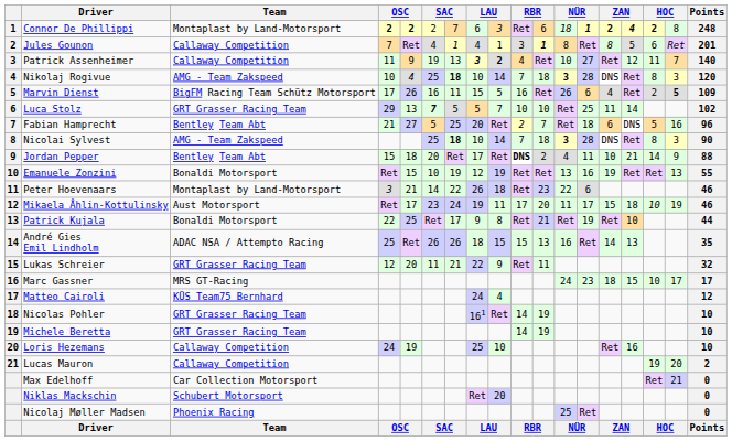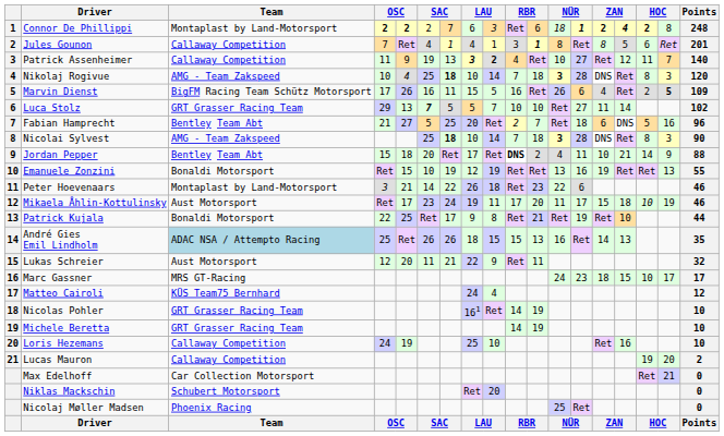 <table class="wikitable" style="font-size: 85%; text-align:center;">
 <tr>
 <th></th>
 <th>Driver</th>
 <th>Team</th>
 <th colspan=2><a href='#'>OSC</a><br></th>
 <th colspan=2><a href='#'>SAC</a><br></th>
 <th colspan=2><a href='#'>LAU</a><br></th>
 <th colspan=2><a href='#'>RBR</a><br></th>
 <th colspan=2><a href='#'>NÜR</a><br></th>
 <th colspan=2><a href='#'>ZAN</a><br></th>
 <th colspan=2><a href='#'>HOC</a><br></th>
 <th>Points</th>
 </tr>
 <tr>
 <th>1</th>
 <td align=left> <a href='#'>Connor De Phillippi</a></td>
 <td align=left> Montaplast by Land-Motorsport</td>
 <td style="background:#FFFFBF;"><strong>2</strong></td>
 <td style="background:#FFFFBF;"><strong>2</strong></td>
 <td style="background:#FFFFBF;">2</td>
 <td style="background:#FFDF9F;">7</td>
 <td style="background:#DFFFDF;">6</td>
 <td style="background:#FFDF9F;"><em>3</em></td>
 <td style="background:#EFCFFF;">Ret</td>
 <td style="background:#FFDF9F;">6</td>
 <td style="background:#DFFFDF;"><em>18</em></td>
 <td style="background:#FFFFBF;"><strong><em>1</em></strong></td>
 <td style="background:#FFFFBF;"><strong>2</strong></td>
 <td style="background:#FFFFBF;"><strong><em>4</em></strong></td>
 <td style="background:#FFFFBF;"><strong>2</strong></td>
 <td style="background:#DFFFDF;">8</td>
 <th>248</th>
 </tr>
 <tr>
 <th>2</th>
 <td align=left> <a href='#'>Jules Gounon</a></td>
 <td align=left> <a href='#'>Callaway Competition</a></td>
 <td style="background:#FFDF9F;">7</td>
 <td style="background:#EFCFFF;">Ret</td>
 <td style="background:#DFDFDF;">4</td>
 <td style="background:#FFFFBF;"><em>1</em></td>
 <td style="background:#DFDFDF;">4</td>
 <td style="background:#FFFFBF;">1</td>
 <td style="background:#DFDFDF;">3</td>
 <td style="background:#FFFFBF;"><strong><em>1</em></strong></td>
 <td style="background:#FFDF9F;">8</td>
 <td style="background:#EFCFFF;">Ret</td>
 <td style="background:#DFFFDF;"><em>8</em></td>
 <td style="background:#DFDFDF;">5</td>
 <td style="background:#DFFFDF;">6</td>
 <td style="background:#EFCFFF;"><em>Ret</em></td>
 <th>201</th>
 </tr>
 <tr>
 <th>3</th>
 <td align=left> Patrick Assenheimer</td>
 <td align=left> <a href='#'>Callaway Competition</a></td>
 <td style="background:#DFFFDF;">11</td>
 <td style="background:#FFDF9F;">9</td>
 <td style="background:#DFFFDF;">19</td>
 <td style="background:#DFFFDF;">13</td>
 <td style="background:#FFFFBF;"><strong><em>3</em></strong></td>
 <td style="background:#DFDFDF;"><strong>2</strong></td>
 <td style="background:#FFDF9F;">4</td>
 <td style="background:#EFCFFF;">Ret</td>
 <td style="background:#DFFFDF;">10</td>
 <td style="background:#CFCFFF;">27</td>
 <td style="background:#EFCFFF;">Ret</td>
 <td style="background:#DFFFDF;">12</td>
 <td style="background:#DFFFDF;">11</td>
 <td style="background:#FFDF9F;">7</td>
 <th>140</th>
 </tr>
 <tr>
 <th>4</th>
 <td align=left> Nikolaj Rogivue</td>
 <td align=left> <a href='#'>AMG - Team Zakspeed</a></td>
 <td style="background:#DFFFDF;">10</td>
 <td style="background:#DFDFDF;"><em>4</em></td>
 <td style="background:#CFCFFF;">25</td>
 <td style="background:#DFFFDF;"><strong>18</strong></td>
 <td style="background:#DFFFDF;">10</td>
 <td style="background:#CFCFFF;">14</td>
 <td style="background:#DFFFDF;">7</td>
 <td style="background:#DFFFDF;">18</td>
 <td style="background:#FFFFBF;"><strong>3</strong></td>
 <td style="background:#CFCFFF;">28</td>
 <td style="background:#FFFFFF;">DNS</td>
 <td style="background:#EFCFFF;">Ret</td>
 <td style="background:#DFFFDF;">8</td>
 <td style="background:#FFFFBF;">3</td>
 <th>120</th>
 </tr>
 <tr>
 <th>5</th>
 <td align=left> <a href='#'>Marvin Dienst</a></td>
 <td align=left> <a href='#'>BigFM</a> Racing Team Schütz Motorsport</td>
 <td style="background:#DFFFDF;">17</td>
 <td style="background:#CFCFFF;">26</td>
 <td style="background:#DFFFDF;">16</td>
 <td style="background:#DFFFDF;">11</td>
 <td style="background:#DFFFDF;">15</td>
 <td style="background:#DFFFDF;">5</td>
 <td style="background:#DFFFDF;">16</td>
 <td style="background:#EFCFFF;">Ret</td>
 <td style="background:#CFCFFF;">26</td>
 <td style="background:#FFDF9F;">6</td>
 <td style="background:#DFDFDF;">4</td>
 <td style="background:#EFCFFF;">Ret</td>
 <td style="background:#DFDFDF;">2</td>
 <td style="background:#DFDFDF;"><strong>5</strong></td>
 <th>109</th>
 </tr>
 <tr>
 <th>6</th>
 <td align=left> <a href='#'>Luca Stolz</a></td>
 <td align=left> <a href='#'>GRT Grasser Racing Team</a></td>
 <td style="background:#CFCFFF;">29</td>
 <td style="background:#DFFFDF;">13</td>
 <td style="background:#DFFFDF;"><strong><em>7</em></strong></td>
 <td style="background:#DFDFDF;">5</td>
 <td style="background:#FFDF9F;">5</td>
 <td style="background:#DFFFDF;">7</td>
 <td style="background:#DFFFDF;">10</td>
 <td style="background:#DFFFDF;">10</td>
 <td style="background:#EFCFFF;">Ret</td>
-<td style="background:#DFFFDF;">25</td>
+<td style="background:#DFFFDF;">27</td>
 <td style="background:#DFFFDF;">11</td>
 <td style="background:#DFFFDF;">14</td>
 <td></td>
 <td></td>
 <th>102</th>
 </tr>
 <tr>
 <th>7</th>
 <td align=left> Fabian Hamprecht</td>
 <td align=left> <a href='#'>Bentley</a> <a href='#'>Team Abt</a></td>
 <td style="background:#DFFFDF;">21</td>
 <td style="background:#CFCFFF;">27</td>
 <td style="background:#FFDF9F;">5</td>
 <td style="background:#CFCFFF;">25</td>
 <td style="background:#CFCFFF;">20</td>
 <td style="background:#EFCFFF;">Ret</td>
 <td style="background:#FFFFBF;"><em>2</em></td>
 <td style="background:#DFFFDF;">7</td>
 <td style="background:#EFCFFF;">Ret</td>
 <td style="background:#DFFFDF;">18</td>
 <td style="background:#FFDF9F;">6</td>
 <td style="background:#FFFFFF;">DNS</td>
 <td style="background:#FFDF9F;">5</td>
 <td style="background:#DFFFDF;">16</td>
 <th>96</th>
 </tr>
 <tr>
 <th>8</th>
 <td align=left> Nicolai Sylvest</td>
 <td align=left> <a href='#'>AMG - Team Zakspeed</a></td>
 <td></td>
 <td></td>
 <td style="background:#CFCFFF;">25</td>
 <td style="background:#DFFFDF;"><strong>18</strong></td>
 <td style="background:#DFFFDF;">10</td>
 <td style="background:#CFCFFF;">14</td>
 <td style="background:#DFFFDF;">7</td>
 <td style="background:#DFFFDF;">18</td>
 <td style="background:#FFFFBF;"><strong>3</strong></td>
 <td style="background:#CFCFFF;">28</td>
 <td style="background:#FFFFFF;">DNS</td>
 <td style="background:#EFCFFF;">Ret</td>
 <td style="background:#DFFFDF;">8</td>
 <td style="background:#FFFFBF;">3</td>
 <th>90</th>
 </tr>
 <tr>
 <th>9</th>
 <td align=left> <a href='#'>Jordan Pepper</a></td>
 <td align=left> <a href='#'>Bentley</a> <a href='#'>Team Abt</a></td>
 <td style="background:#DFFFDF;">15</td>
 <td style="background:#DFFFDF;">18</td>
 <td style="background:#DFFFDF;">20</td>
 <td style="background:#EFCFFF;">Ret</td>
 <td style="background:#DFFFDF;">17</td>
 <td style="background:#EFCFFF;">Ret</td>
 <td style="background:#FFFFFF;"><strong>DNS</strong></td>
 <td style="background:#DFDFDF;">2</td>
 <td style="background:#DFDFDF;">4</td>
 <td style="background:#DFFFDF;">11</td>
 <td style="background:#DFFFDF;">10</td>
 <td style="background:#DFFFDF;">21</td>
 <td style="background:#DFFFDF;">14</td>
 <td style="background:#DFFFDF;">9</td>
 <th>88</th>
 </tr>
 <tr>
 <th>10</th>
 <td align=left> <a href='#'>Emanuele Zonzini</a></td>
 <td align=left> Bonaldi Motorsport</td>
 <td style="background:#EFCFFF;">Ret</td>
 <td style="background:#DFFFDF;">15</td>
 <td style="background:#DFFFDF;">10</td>
 <td style="background:#DFFFDF;">19</td>
 <td style="background:#DFFFDF;">12</td>
 <td style="background:#CFCFFF;">19</td>
 <td style="background:#EFCFFF;">Ret</td>
 <td style="background:#EFCFFF;">Ret</td>
 <td style="background:#DFFFDF;">13</td>
 <td style="background:#DFFFDF;">16</td>
 <td style="background:#DFFFDF;">19</td>
 <td style="background:#EFCFFF;">Ret</td>
 <td style="background:#EFCFFF;">Ret</td>
 <td style="background:#DFFFDF;">13</td>
 <th>55</th>
 </tr>
 <tr>
 <th>11</th>
 <td align=left> Peter Hoevenaars</td>
 <td align=left> Montaplast by Land-Motorsport</td>
 <td style="background:#DFDFDF;"><em>3</em></td>
 <td style="background:#DFFFDF;">21</td>
 <td style="background:#DFFFDF;">14</td>
 <td style="background:#DFFFDF;">22</td>
 <td style="background:#CFCFFF;">26</td>
 <td style="background:#CFCFFF;">18</td>
 <td style="background:#EFCFFF;">Ret</td>
 <td style="background:#CFCFFF;">23</td>
 <td style="background:#DFFFDF;">22</td>
 <td style="background:#DFDFDF;">6</td>
 <td></td>
 <td></td>
 <td></td>
 <td></td>
 <th>46</th>
 </tr>
 <tr>
 <th>12</th>
 <td align=left> <a href='#'>Mikaela Åhlin-Kottulinsky</a></td>
 <td align=left> Aust Motorsport</td>
 <td style="background:#EFCFFF;">Ret</td>
 <td style="background:#DFFFDF;">17</td>
 <td style="background:#CFCFFF;">23</td>
 <td style="background:#CFCFFF;">24</td>
 <td style="background:#CFCFFF;">19</td>
 <td style="background:#DFFFDF;">11</td>
 <td style="background:#DFFFDF;">17</td>
 <td style="background:#DFFFDF;">20</td>
 <td style="background:#DFFFDF;">11</td>
 <td style="background:#DFFFDF;">17</td>
 <td style="background:#DFFFDF;">15</td>
 <td style="background:#DFFFDF;">18</td>
 <td style="background:#DFFFDF;"><em>10</em></td>
 <td style="background:#DFFFDF;">19</td>
 <th>46</th>
 </tr>
 <tr>
 <th>13</th>
 <td align=left> <a href='#'>Patrick Kujala</a></td>
 <td align=left> Bonaldi Motorsport</td>
 <td style="background:#DFFFDF;">22</td>
 <td style="background:#CFCFFF;">25</td>
 <td style="background:#EFCFFF;">Ret</td>
 <td style="background:#DFFFDF;">17</td>
 <td style="background:#DFFFDF;">9</td>
 <td style="background:#DFFFDF;">8</td>
 <td style="background:#EFCFFF;">Ret</td>
 <td style="background:#CFCFFF;">21</td>
 <td style="background:#EFCFFF;">Ret</td>
 <td style="background:#DFFFDF;">19</td>
 <td style="background:#EFCFFF;">Ret</td>
 <td style="background:#FFDF9F;">10</td>
 <td></td>
 <td></td>
 <th>44</th>
 </tr>
 <tr>
 <th>14</th>
 <td align=left> André Gies<br> <a href='#'>Emil Lindholm</a></td>
-<td align=left> ADAC NSA / Attempto Racing</td>
+<td align=left style="background: lightblue;"> ADAC NSA / Attempto Racing</td>
 <td style="background:#CFCFFF;">25</td>
 <td style="background:#EFCFFF;">Ret</td>
 <td style="background:#CFCFFF;">26</td>
 <td style="background:#CFCFFF;">26</td>
 <td style="background:#DFFFDF;">18</td>
 <td style="background:#CFCFFF;">15</td>
 <td style="background:#DFFFDF;">15</td>
 <td style="background:#DFFFDF;">13</td>
 <td style="background:#DFFFDF;">16</td>
 <td style="background:#EFCFFF;">Ret</td>
 <td style="background:#DFFFDF;">14</td>
 <td style="background:#DFFFDF;">13</td>
 <td></td>
 <td></td>
 <th>35</th>
 </tr>
 <tr>
 <th>15</th>
 <td align=left> Lukas Schreier</td>
-<td align=left> <a href='#'>GRT Grasser Racing Team</a></td>
+<td align=left> Aust Motorsport</td>
 <td style="background:#DFFFDF;">12</td>
 <td style="background:#DFFFDF;">20</td>
 <td style="background:#DFFFDF;">11</td>
 <td style="background:#DFFFDF;">21</td>
 <td style="background:#CFCFFF;">22</td>
 <td style="background:#DFFFDF;">9</td>
 <td style="background:#EFCFFF;">Ret</td>
 <td style="background:#DFFFDF;">11</td>
 <td></td>
 <td></td>
 <td></td>
 <td></td>
 <td></td>
 <td></td>
 <th>32</th>
 </tr>
 <tr>
 <th>16</th>
 <td align=left> Marc Gassner</td>
 <td align=left> MRS GT-Racing</td>
 <td></td>
 <td></td>
 <td></td>
 <td></td>
 <td></td>
 <td></td>
 <td></td>
 <td></td>
 <td style="background:#DFFFDF;">24</td>
 <td style="background:#DFFFDF;">23</td>
 <td style="background:#DFFFDF;">18</td>
 <td style="background:#DFFFDF;">15</td>
 <td style="background:#DFFFDF;">10</td>
 <td style="background:#DFFFDF;">17</td>
 <th>17</th>
 </tr>
 <tr>
 <th>17</th>
 <td align=left> <a href='#'>Matteo Cairoli</a></td>
 <td align=left> <a href='#'>KÜS Team75 Bernhard</a></td>
 <td></td>
 <td></td>
 <td></td>
 <td></td>
 <td style="background:#CFCFFF;">24</td>
 <td style="background:#DFFFDF;">4</td>
 <td></td>
 <td></td>
 <td></td>
 <td></td>
 <td></td>
 <td></td>
 <td></td>
 <td></td>
 <th>12</th>
 </tr>
 <tr>
 <th>18</th>
 <td align=left> Nicolas Pohler</td>
 <td align=left> <a href='#'>GRT Grasser Racing Team</a></td>
 <td></td>
 <td></td>
 <td></td>
 <td></td>
 <td style="background:#CFCFFF;">16<sup>1</sup></td>
 <td style="background:#EFCFFF;">Ret</td>
 <td style="background:#DFFFDF;">14</td>
 <td style="background:#DFFFDF;">19</td>
 <td></td>
 <td></td>
 <td></td>
 <td></td>
 <td></td>
 <td></td>
 <th>10</th>
 </tr>
 <tr>
 <th>19</th>
 <td align=left> <a href='#'>Michele Beretta</a></td>
 <td align=left> <a href='#'>GRT Grasser Racing Team</a></td>
 <td></td>
 <td></td>
 <td></td>
 <td></td>
 <td></td>
 <td></td>
 <td style="background:#DFFFDF;">14</td>
 <td style="background:#DFFFDF;">19</td>
 <td></td>
 <td></td>
 <td></td>
 <td></td>
 <td></td>
 <td></td>
 <th>10</th>
 </tr>
 <tr>
 <th>20</th>
 <td align=left> <a href='#'>Loris Hezemans</a></td>
 <td align=left> <a href='#'>Callaway Competition</a></td>
 <td style="background:#CFCFFF;">24</td>
 <td style="background:#DFFFDF;">19</td>
 <td></td>
 <td></td>
 <td style="background:#CFCFFF;">25</td>
 <td style="background:#DFFFDF;">10</td>
 <td></td>
 <td></td>
 <td></td>
 <td></td>
 <td style="background:#EFCFFF;">Ret</td>
 <td style="background:#DFFFDF;">16</td>
 <td></td>
 <td></td>
 <th>10</th>
 </tr>
 <tr>
 <th>21</th>
 <td align=left> Lucas Mauron</td>
 <td align=left> <a href='#'>Callaway Competition</a></td>
 <td></td>
 <td></td>
 <td></td>
 <td></td>
 <td></td>
 <td></td>
 <td></td>
 <td></td>
 <td></td>
 <td></td>
 <td></td>
 <td></td>
 <td style="background:#DFFFDF;">19</td>
 <td style="background:#DFFFDF;">20</td>
 <th>2</th>
 </tr>
 <tr>
 <th></th>
 <td align=left> Max Edelhoff</td>
 <td align=left> Car Collection Motorsport</td>
 <td></td>
 <td></td>
 <td></td>
 <td></td>
 <td></td>
 <td></td>
 <td></td>
 <td></td>
 <td></td>
 <td></td>
 <td></td>
 <td></td>
 <td style="background:#EFCFFF;">Ret</td>
 <td style="background:#CFCFFF;">21</td>
 <th>0</th>
 </tr>
 <tr>
 <th></th>
 <td align=left> <a href='#'>Niklas Mackschin</a></td>
 <td align=left> <a href='#'>Schubert Motorsport</a></td>
 <td></td>
 <td></td>
 <td></td>
 <td></td>
 <td style="background:#EFCFFF;">Ret</td>
 <td style="background:#CFCFFF;">20</td>
 <td></td>
 <td></td>
 <td></td>
 <td></td>
 <td></td>
 <td></td>
 <td></td>
 <td></td>
 <th>0</th>
 </tr>
 <tr>
 <th></th>
 <td align=left> Nicolaj Møller Madsen</td>
 <td align=left> <a href='#'>Phoenix Racing</a></td>
 <td></td>
 <td></td>
 <td></td>
 <td></td>
 <td></td>
 <td></td>
 <td></td>
 <td></td>
 <td style="background:#CFCFFF;">25</td>
 <td style="background:#EFCFFF;">Ret</td>
 <td></td>
 <td></td>
 <td></td>
 <td></td>
 <th>0</th>
 </tr>
 <tr>
 <th></th>
 <th>Driver</th>
 <th>Team</th>
 <th colspan=2><a href='#'>OSC</a><br></th>
 <th colspan=2><a href='#'>SAC</a><br></th>
 <th colspan=2><a href='#'>LAU</a><br></th>
 <th colspan=2><a href='#'>RBR</a><br></th>
 <th colspan=2><a href='#'>NÜR</a><br></th>
 <th colspan=2><a href='#'>ZAN</a><br></th>
 <th colspan=2><a href='#'>HOC</a><br></th>
 <th>Points</th>
 </tr>
 </table>
